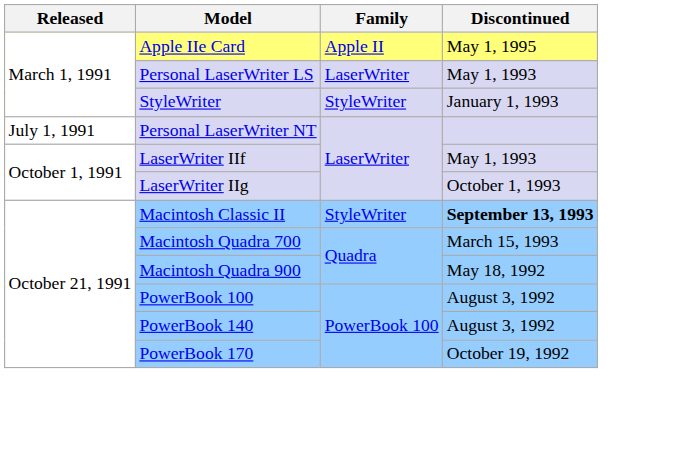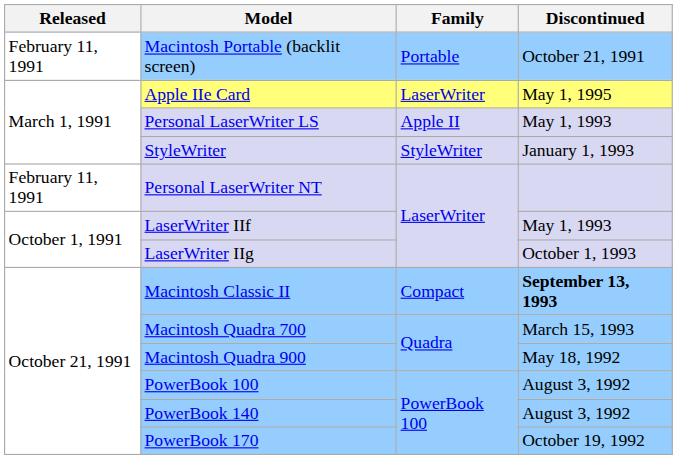 <table class="wikitable">
 <tr>
 <th>Released</th>
 <th>Model</th>
 <th>Family</th>
 <th>Discontinued</th>
 </tr>
+<tr bgcolor=#95CEFE>
+<td bgcolor=#FFF>February 11, 1991</td>
+<td><a href='#'>Macintosh Portable</a> (backlit screen)</td>
+<td><a href='#'>Portable</a></td>
+<td>October 21, 1991</td>
+</tr>
 <tr bgcolor=#FFFF79>
 <td bgcolor=#FFF rowspan=3>March 1, 1991</td>
 <td><a href='#'>Apple IIe Card</a></td>
-<td><a href='#'>Apple II</a></td>
+<td><a href='#'>LaserWriter</a></td>
 <td>May 1, 1995</td>
 </tr>
 <tr bgcolor=#D8D8F2>
 <td><a href='#'>Personal LaserWriter LS</a></td>
-<td><a href='#'>LaserWriter</a></td>
+<td><a href='#'>Apple II</a></td>
 <td>May 1, 1993</td>
 </tr>
 <tr bgcolor=#D8D8F2>
 <td><a href='#'>StyleWriter</a></td>
 <td><a href='#'>StyleWriter</a></td>
 <td>January 1, 1993</td>
 </tr>
 <tr bgcolor=#D8D8F2>
-<td bgcolor=#FFF>July 1, 1991</td>
+<td bgcolor=#FFF>February 11, 1991</td>
 <td><a href='#'>Personal LaserWriter NT</a></td>
 <td rowspan=3><a href='#'>LaserWriter</a></td>
 <td></td>
 </tr>
 <tr bgcolor=#D8D8F2>
 <td bgcolor=#FFF rowspan=2>October 1, 1991</td>
 <td><a href='#'>LaserWriter</a> IIf</td>
 <td>May 1, 1993</td>
 </tr>
 <tr bgcolor=#D8D8F2>
 <td><a href='#'>LaserWriter</a> IIg</td>
 <td>October 1, 1993</td>
 </tr>
 <tr bgcolor=#95CEFE>
 <td bgcolor=#FFF rowspan=6>October 21, 1991</td>
 <td><a href='#'>Macintosh Classic II</a></td>
-<td><a href='#'>StyleWriter</a></td>
+<td><a href='#'>Compact</a></td>
 <td><strong>September 13, 1993</strong></td>
 </tr>
 <tr bgcolor=#95CEFE>
 <td><a href='#'>Macintosh Quadra 700</a></td>
 <td rowspan=2><a href='#'>Quadra</a></td>
 <td>March 15, 1993</td>
 </tr>
 <tr bgcolor=#95CEFE>
 <td><a href='#'>Macintosh Quadra 900</a></td>
 <td>May 18, 1992</td>
 </tr>
 <tr bgcolor=#95CEFE>
 <td><a href='#'>PowerBook 100</a></td>
 <td rowspan=3><a href='#'>PowerBook 100</a></td>
 <td>August 3, 1992</td>
 </tr>
 <tr bgcolor=#95CEFE>
 <td><a href='#'>PowerBook 140</a></td>
 <td>August 3, 1992</td>
 </tr>
 <tr bgcolor=#95CEFE>
 <td><a href='#'>PowerBook 170</a></td>
 <td>October 19, 1992</td>
 </tr>
 </table>
